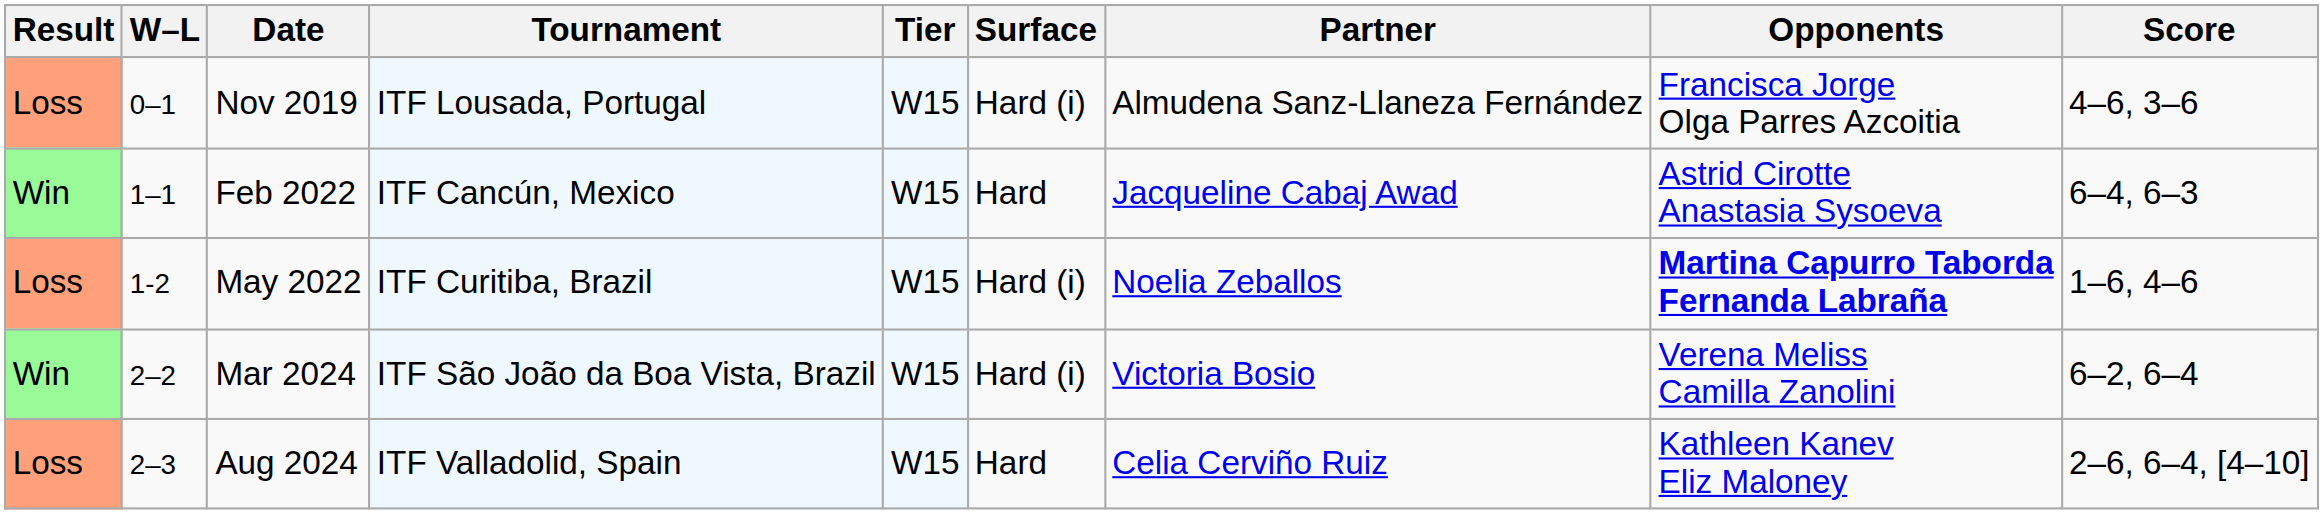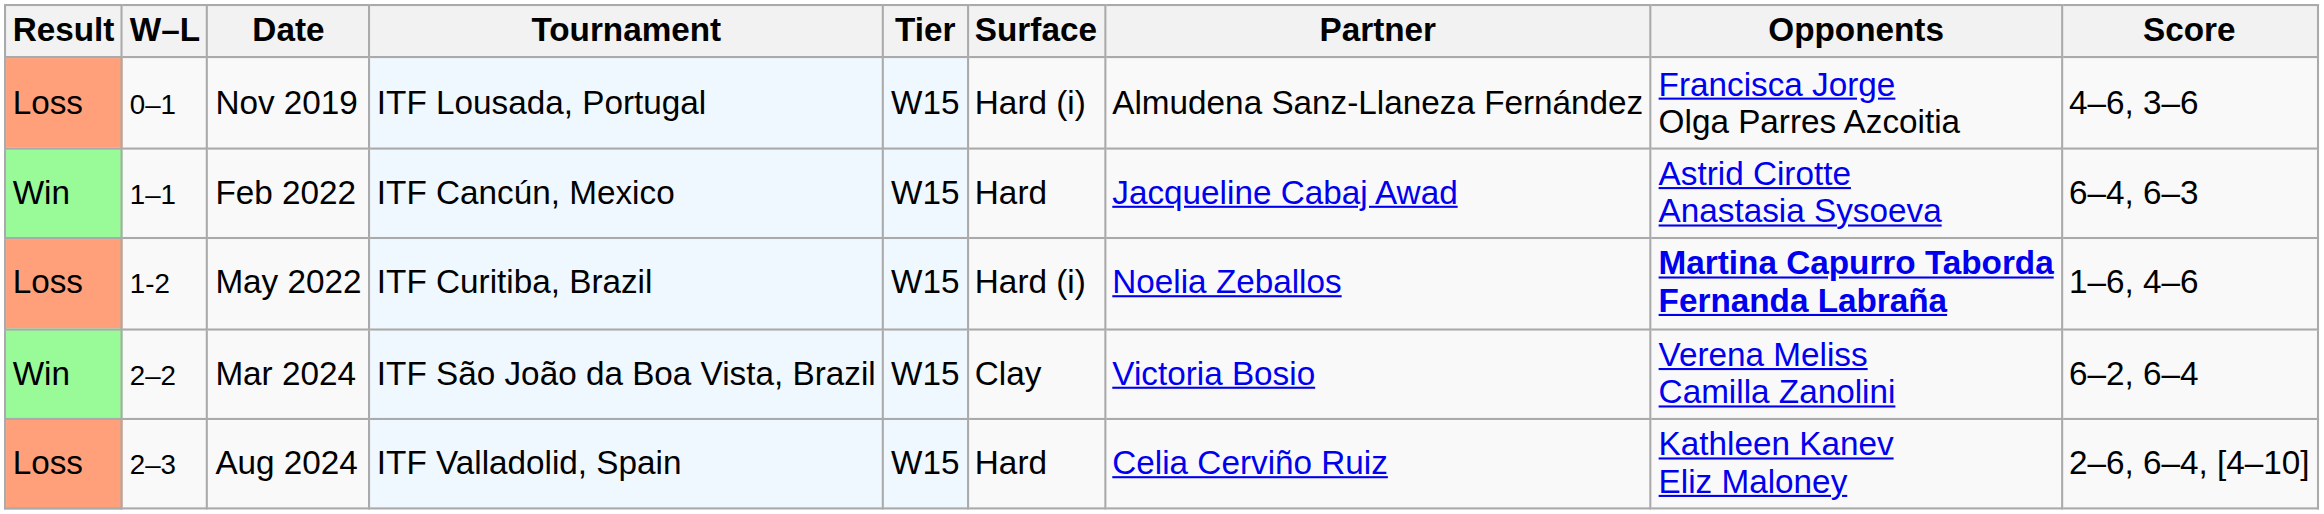 <table class="sortable wikitable">
 <tr>
 <th>Result</th>
 <th class="unsortable">W–L</th>
 <th>Date</th>
 <th>Tournament</th>
 <th>Tier</th>
 <th>Surface</th>
 <th>Partner</th>
 <th>Opponents</th>
 <th class="unsortable">Score</th>
 </tr>
 <tr>
 <td style="background:#ffa07a;">Loss</td>
 <td><small>0–1</small></td>
 <td>Nov 2019</td>
 <td style="background:#f0f8ff;">ITF Lousada, Portugal</td>
 <td style="background:#f0f8ff;">W15</td>
 <td>Hard (i)</td>
 <td> Almudena Sanz-Llaneza Fernández</td>
 <td> <a href='#'>Francisca Jorge</a> <br>  Olga Parres Azcoitia</td>
 <td>4–6, 3–6</td>
 </tr>
 <tr>
 <td style="background:#98fb98;">Win</td>
 <td><small>1–1</small></td>
 <td>Feb 2022</td>
 <td style="background:#f0f8ff;">ITF Cancún, Mexico</td>
 <td style="background:#f0f8ff;">W15</td>
 <td>Hard</td>
 <td> <a href='#'>Jacqueline Cabaj Awad</a></td>
 <td> <a href='#'>Astrid Cirotte</a> <br>  <a href='#'>Anastasia Sysoeva</a></td>
 <td>6–4, 6–3</td>
 </tr>
 <tr>
 <td style="background:#ffa07a;">Loss</td>
 <td><small>1-2</small></td>
 <td>May 2022</td>
 <td style="background:#f0f8ff;">ITF Curitiba, Brazil</td>
 <td style="background:#f0f8ff;">W15</td>
 <td>Hard (i)</td>
 <td> <a href='#'>Noelia Zeballos</a></td>
 <td><strong> <a href='#'>Martina Capurro Taborda</a> <br>  <a href='#'>Fernanda Labraña</a></strong></td>
 <td>1–6, 4–6</td>
 </tr>
 <tr>
 <td style="background:#98fb98;">Win</td>
 <td><small>2–2</small></td>
 <td>Mar 2024</td>
 <td style="background:#f0f8ff;">ITF São João da Boa Vista, Brazil</td>
 <td style="background:#f0f8ff;">W15</td>
-<td>Hard (i)</td>
+<td>Clay</td>
 <td> <a href='#'>Victoria Bosio</a></td>
 <td> <a href='#'>Verena Meliss</a>  <br>  <a href='#'>Camilla Zanolini</a></td>
 <td>6–2, 6–4</td>
 </tr>
 <tr>
 <td style="background:#ffa07a;">Loss</td>
 <td><small>2–3</small></td>
 <td>Aug 2024</td>
 <td style="background:#f0f8ff;">ITF Valladolid, Spain</td>
 <td style="background:#f0f8ff;">W15</td>
 <td>Hard</td>
 <td> <a href='#'>Celia Cerviño Ruiz</a></td>
 <td> <a href='#'>Kathleen Kanev</a> <br>  <a href='#'>Eliz Maloney</a></td>
 <td>2–6, 6–4, [4–10]</td>
 </tr>
 </table>
